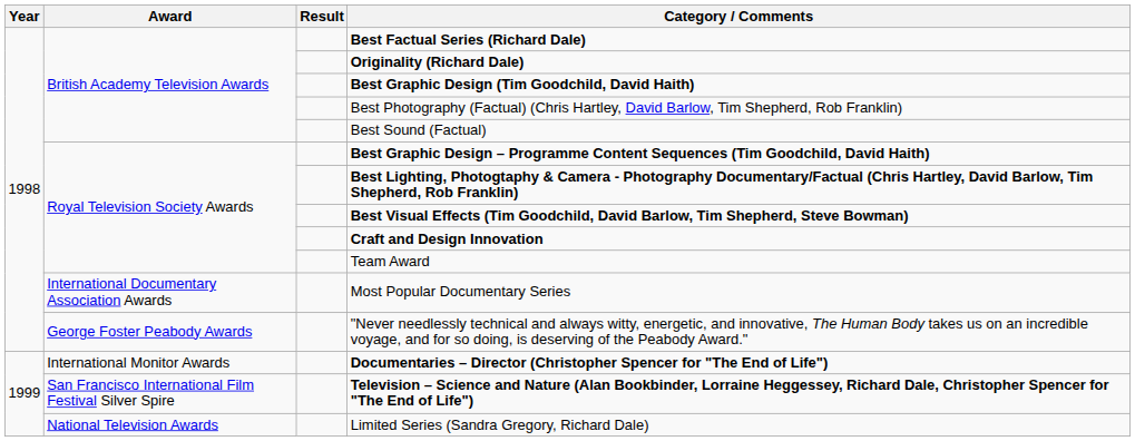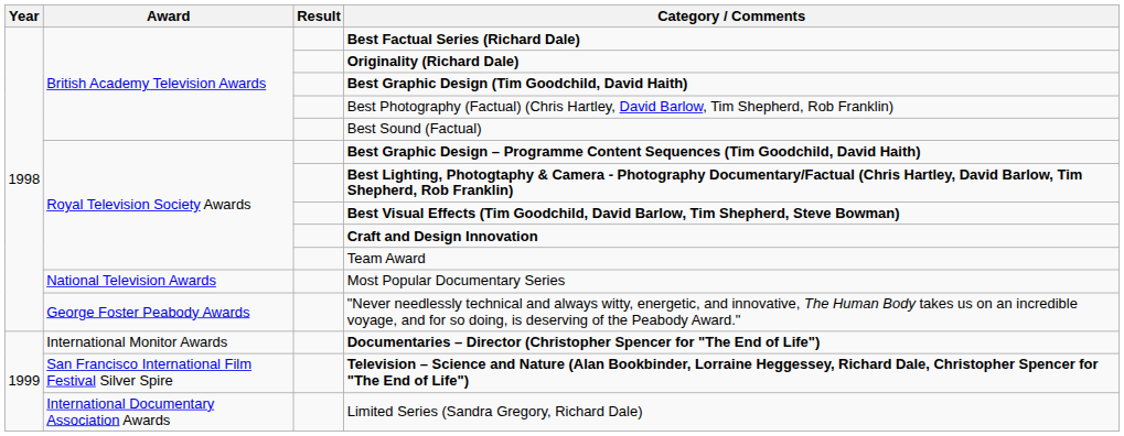 <table class="wikitable">
 <tr>
 <th>Year</th>
 <th>Award</th>
 <th>Result</th>
 <th>Category / Comments</th>
 </tr>
 <tr>
 <td rowspan="12">1998</td>
 <td rowspan="5"><a href='#'>British Academy Television Awards</a></td>
 <td></td>
 <td><strong>Best Factual Series (Richard Dale)</strong></td>
 </tr>
 <tr>
 <td></td>
 <td><strong>Originality (Richard Dale)</strong></td>
 </tr>
 <tr>
 <td></td>
 <td><strong>Best Graphic Design (Tim Goodchild, David Haith)</strong></td>
 </tr>
 <tr>
 <td></td>
 <td>Best Photography (Factual) (Chris Hartley, <a href='#'>David Barlow</a>, Tim Shepherd, Rob Franklin)</td>
 </tr>
 <tr>
 <td></td>
 <td>Best Sound (Factual)</td>
 </tr>
 <tr>
 <td rowspan="5"><a href='#'>Royal Television Society</a> Awards</td>
 <td></td>
 <td><strong>Best Graphic Design – Programme Content Sequences (Tim Goodchild, David Haith)</strong></td>
 </tr>
 <tr>
 <td></td>
 <td><strong>Best Lighting, Photogtaphy & Camera - Photography Documentary/Factual (Chris Hartley, David Barlow, Tim Shepherd, Rob Franklin)</strong></td>
 </tr>
 <tr>
 <td></td>
 <td><strong>Best Visual Effects (Tim Goodchild, David Barlow, Tim Shepherd, Steve Bowman)</strong></td>
 </tr>
 <tr>
 <td></td>
 <td><strong>Craft and Design Innovation</strong></td>
 </tr>
 <tr>
 <td></td>
 <td>Team Award</td>
 </tr>
 <tr>
-<td><a href='#'>International Documentary Association</a> Awards</td>
+<td><a href='#'>National Television Awards</a></td>
 <td></td>
 <td>Most Popular Documentary Series</td>
 </tr>
 <tr>
 <td><a href='#'>George Foster Peabody Awards</a></td>
 <td></td>
 <td>"Never needlessly technical and always witty, energetic, and innovative, <em>The Human Body</em> takes us on an incredible voyage, and for so doing, is deserving of the Peabody Award."</td>
 </tr>
 <tr>
 <td rowspan="3">1999</td>
 <td>International Monitor Awards</td>
 <td></td>
 <td><strong>Documentaries – Director (Christopher Spencer for "The End of Life")</strong></td>
 </tr>
 <tr>
 <td><a href='#'>San Francisco International Film Festival</a> Silver Spire</td>
 <td></td>
 <td><strong>Television – Science and Nature (Alan Bookbinder, Lorraine Heggessey, Richard Dale, Christopher Spencer for "The End of Life")</strong></td>
 </tr>
 <tr>
-<td><a href='#'>National Television Awards</a></td>
+<td><a href='#'>International Documentary Association</a> Awards</td>
 <td></td>
 <td>Limited Series (Sandra Gregory, Richard Dale)</td>
 </tr>
 </table>
